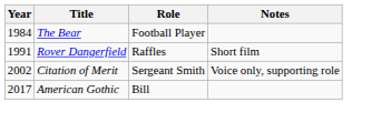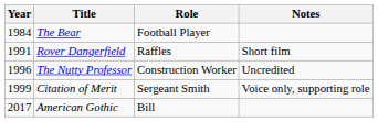 <table class="wikitable sortable">
 <tr>
 <th>Year</th>
 <th>Title</th>
 <th>Role</th>
 <th class="unsortable">Notes</th>
 </tr>
 <tr>
 <td>1984</td>
 <td><em><a href='#'>The Bear</a></em></td>
 <td>Football Player</td>
 <td></td>
 </tr>
 <tr>
 <td>1991</td>
 <td><em><a href='#'>Rover Dangerfield</a></em></td>
 <td>Raffles</td>
 <td>Short film</td>
 </tr>
 <tr>
-<td>2002</td>
+<td>1996</td>
+<td><em><a href='#'>The Nutty Professor</a></em></td>
+<td>Construction Worker</td>
+<td>Uncredited</td>
+</tr>
+<tr>
+<td>1999</td>
 <td><em>Citation of Merit</em></td>
 <td>Sergeant Smith</td>
 <td>Voice only, supporting role</td>
 </tr>
 <tr>
 <td>2017</td>
 <td><em>American Gothic</em></td>
 <td>Bill</td>
 <td></td>
 </tr>
 </table>
